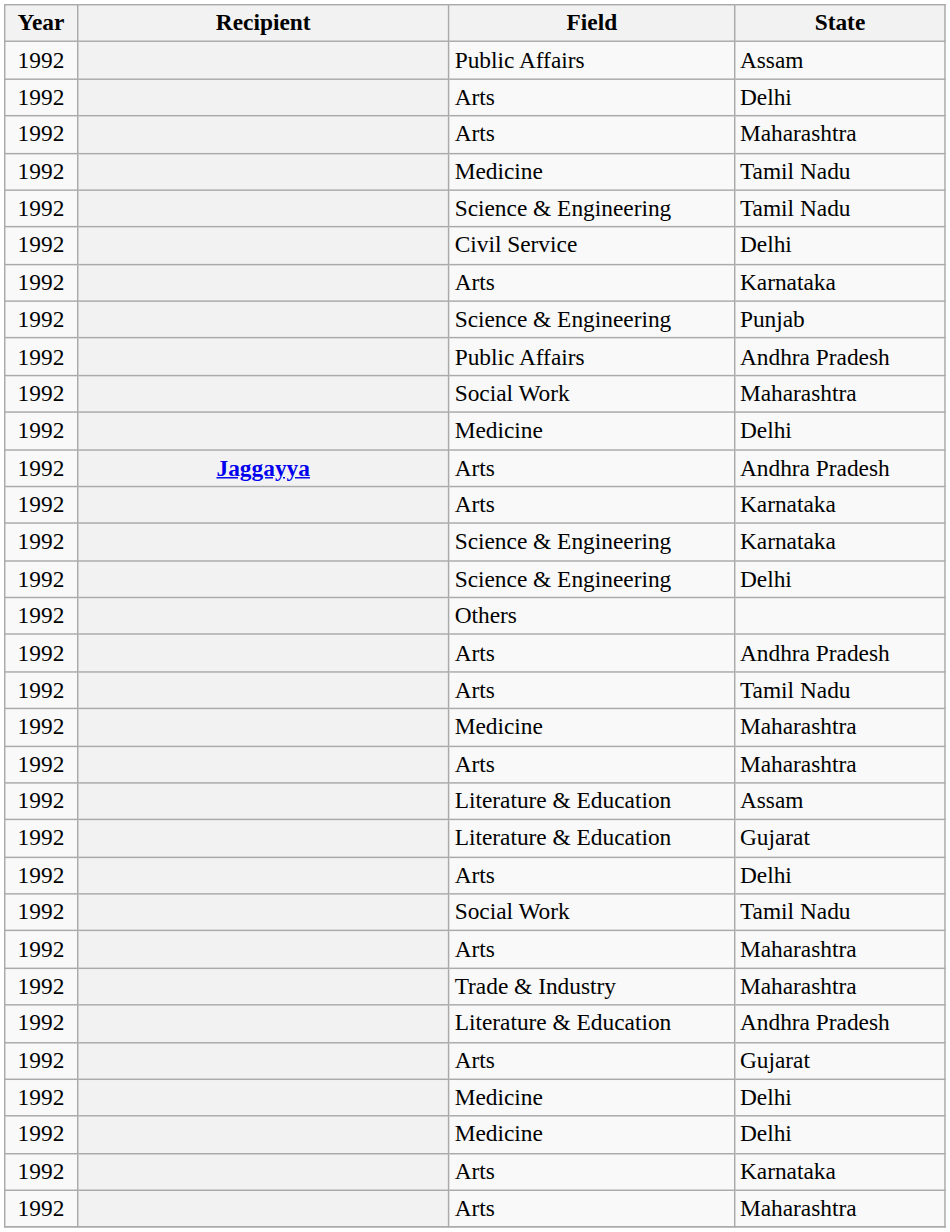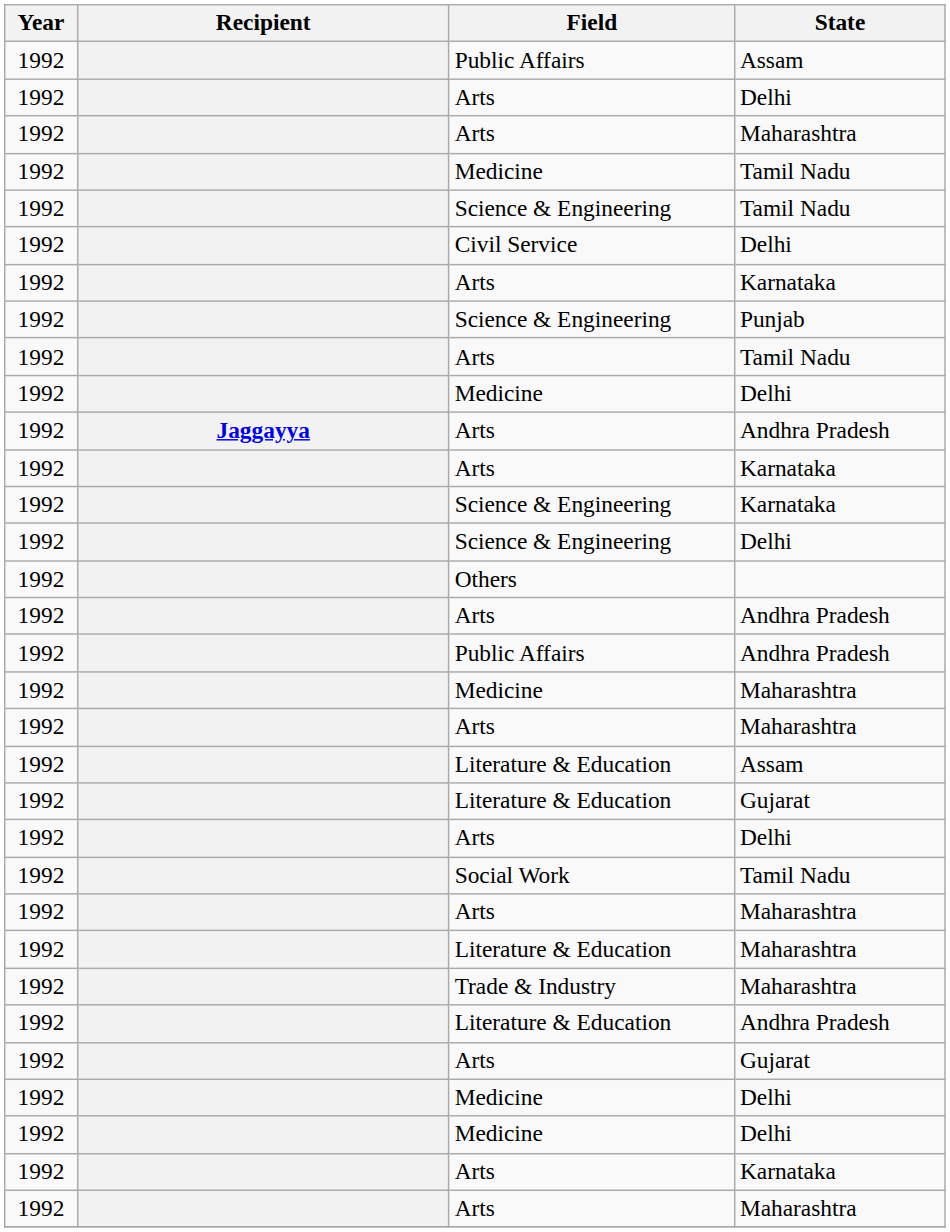 <table class="wikitable plainrowheaders sortable" style="width:73%">
 <tr>
 <th scope="col" style="width:5%">Year</th>
 <th scope="col" style="width:30%">Recipient</th>
 <th scope="col" style="width:23%">Field</th>
 <th scope="col" style="width:17%">State</th>
 </tr>
 <tr>
 <td style="text-align:center;">1992</td>
 <th scope="row"></th>
 <td>Public Affairs</td>
 <td>Assam</td>
 </tr>
 <tr>
 <td style="text-align:center;">1992</td>
 <th scope="row"></th>
 <td>Arts</td>
 <td>Delhi</td>
 </tr>
 <tr>
 <td style="text-align:center;">1992</td>
 <th scope="row"></th>
 <td>Arts</td>
 <td>Maharashtra</td>
 </tr>
 <tr>
 <td style="text-align:center;">1992</td>
 <th scope="row"></th>
 <td>Medicine</td>
 <td>Tamil Nadu</td>
 </tr>
 <tr>
 <td style="text-align:center;">1992</td>
 <th scope="row"></th>
 <td>Science & Engineering</td>
 <td>Tamil Nadu</td>
 </tr>
 <tr>
 <td style="text-align:center;">1992</td>
 <th scope="row"></th>
 <td>Civil Service</td>
 <td>Delhi</td>
 </tr>
 <tr>
 <td style="text-align:center;">1992</td>
 <th scope="row"></th>
 <td>Arts</td>
 <td>Karnataka</td>
 </tr>
 <tr>
 <td style="text-align:center;">1992</td>
 <th scope="row"></th>
 <td>Science & Engineering</td>
 <td>Punjab</td>
 </tr>
 <tr>
 <td style="text-align:center;">1992</td>
 <th scope="row"></th>
-<td>Public Affairs</td>
-<td>Andhra Pradesh</td>
-</tr>
-<tr>
-<td style="text-align:center;">1992</td>
-<th scope="row"></th>
-<td>Social Work</td>
-<td>Maharashtra</td>
+<td>Arts</td>
+<td>Tamil Nadu</td>
 </tr>
 <tr>
 <td style="text-align:center;">1992</td>
 <th scope="row"></th>
 <td>Medicine</td>
 <td>Delhi</td>
 </tr>
 <tr>
 <td style="text-align:center;">1992</td>
 <th scope="row"><a href='#'>Jaggayya</a></th>
 <td>Arts</td>
 <td>Andhra Pradesh</td>
 </tr>
 <tr>
 <td style="text-align:center;">1992</td>
 <th scope="row"></th>
 <td>Arts</td>
 <td>Karnataka</td>
 </tr>
 <tr>
 <td style="text-align:center;">1992</td>
 <th scope="row"></th>
 <td>Science & Engineering</td>
 <td>Karnataka</td>
 </tr>
 <tr>
 <td style="text-align:center;">1992</td>
 <th scope="row"></th>
 <td>Science & Engineering</td>
 <td>Delhi</td>
 </tr>
 <tr>
 <td style="text-align:center;">1992</td>
 <th scope="row"></th>
 <td>Others</td>
 <td></td>
 </tr>
 <tr>
 <td style="text-align:center;">1992</td>
 <th scope="row"></th>
 <td>Arts</td>
 <td>Andhra Pradesh</td>
 </tr>
 <tr>
 <td style="text-align:center;">1992</td>
 <th scope="row"></th>
-<td>Arts</td>
-<td>Tamil Nadu</td>
+<td>Public Affairs</td>
+<td>Andhra Pradesh</td>
 </tr>
 <tr>
 <td style="text-align:center;">1992</td>
 <th scope="row"></th>
 <td>Medicine</td>
 <td>Maharashtra</td>
 </tr>
 <tr>
 <td style="text-align:center;">1992</td>
 <th scope="row"></th>
 <td>Arts</td>
 <td>Maharashtra</td>
 </tr>
 <tr>
 <td style="text-align:center;">1992</td>
 <th scope="row"></th>
 <td>Literature & Education</td>
 <td>Assam</td>
 </tr>
 <tr>
 <td style="text-align:center;">1992</td>
 <th scope="row"></th>
 <td>Literature & Education</td>
 <td>Gujarat</td>
 </tr>
 <tr>
 <td style="text-align:center;">1992</td>
 <th scope="row"></th>
 <td>Arts</td>
 <td>Delhi</td>
 </tr>
 <tr>
 <td style="text-align:center;">1992</td>
 <th scope="row"></th>
 <td>Social Work</td>
 <td>Tamil Nadu</td>
 </tr>
 <tr>
 <td style="text-align:center;">1992</td>
 <th scope="row"></th>
 <td>Arts</td>
+<td>Maharashtra</td>
+</tr>
+<tr>
+<td style="text-align:center;">1992</td>
+<th scope="row"></th>
+<td>Literature & Education</td>
 <td>Maharashtra</td>
 </tr>
 <tr>
 <td style="text-align:center;">1992</td>
 <th scope="row"></th>
 <td>Trade & Industry</td>
 <td>Maharashtra</td>
 </tr>
 <tr>
 <td style="text-align:center;">1992</td>
 <th scope="row"></th>
 <td>Literature & Education</td>
 <td>Andhra Pradesh</td>
 </tr>
 <tr>
 <td style="text-align:center;">1992</td>
 <th scope="row"></th>
 <td>Arts</td>
 <td>Gujarat</td>
 </tr>
 <tr>
 <td style="text-align:center;">1992</td>
 <th scope="row"></th>
 <td>Medicine</td>
 <td>Delhi</td>
 </tr>
 <tr>
 <td style="text-align:center;">1992</td>
 <th scope="row"></th>
 <td>Medicine</td>
 <td>Delhi</td>
 </tr>
 <tr>
 <td style="text-align:center;">1992</td>
 <th scope="row"></th>
 <td>Arts</td>
 <td>Karnataka</td>
 </tr>
 <tr>
 <td style="text-align:center;">1992</td>
 <th scope="row"></th>
 <td>Arts</td>
 <td>Maharashtra</td>
 </tr>
 <tr>
 </tr>
 </table>
